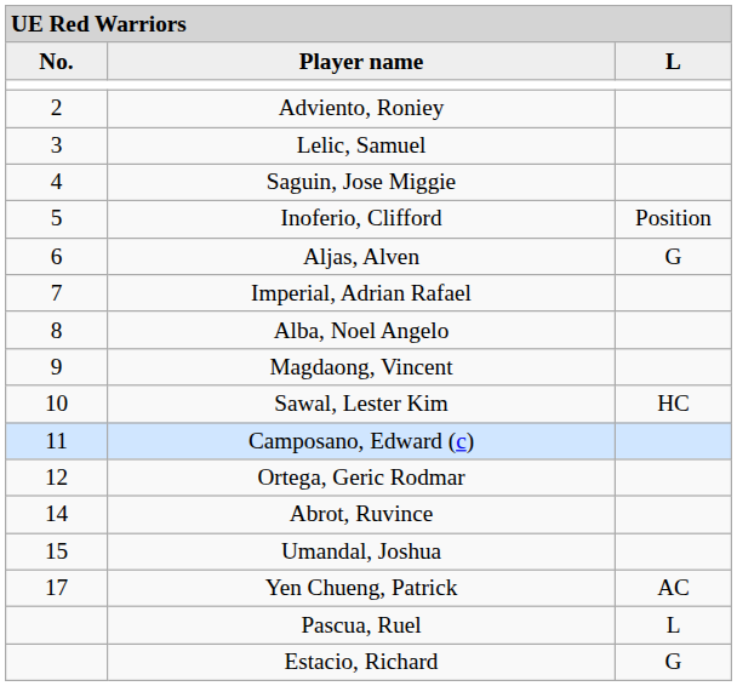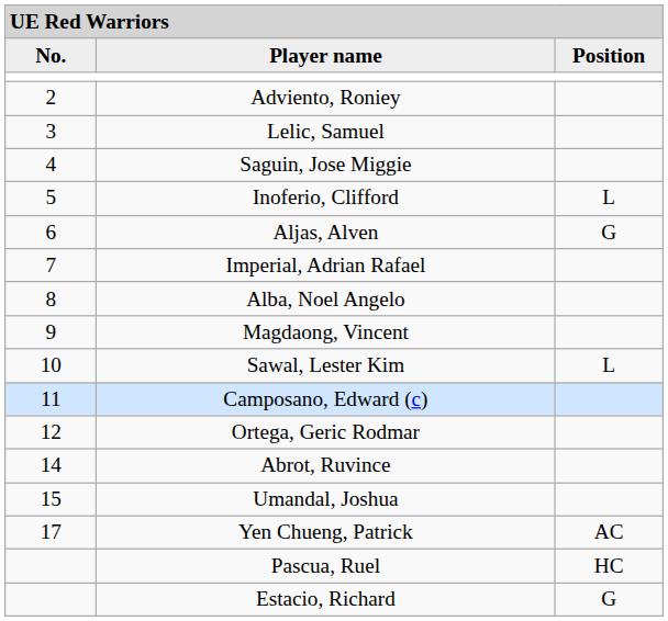 <table class='wikitable mw-collapsible mw-collapsed' style='text-align: center; width: 500px; border: none;'>
 <tr>
 <th style="background:#D4D4D4; text-align:left;" colspan=3> UE Red Warriors</th>
 </tr>
 <tr style="background:#EEEEEE; font-weight:bold;">
 <td width=10%>No.</td>
 <td width=50%>Player name</td>
-<td align=center>L</td>
+<td width=10%>Position</td>
 </tr>
 <tr style="background:#FFFFFF;">
 <td colspan=3 align=center></td>
 </tr>
 <tr>
 <td align=center>2</td>
 <td>Adviento, Roniey</td>
 <td align=center></td>
 </tr>
 <tr>
 <td align=center>3</td>
 <td>Lelic, Samuel</td>
 <td align=center></td>
 </tr>
 <tr>
 <td align=center>4</td>
 <td>Saguin, Jose Miggie</td>
 <td align=center></td>
 </tr>
 <tr>
 <td align=center>5</td>
 <td>Inoferio, Clifford</td>
-<td width=10%>Position</td>
+<td align=center>L</td>
 </tr>
 <tr>
 <td align=center>6</td>
 <td>Aljas, Alven</td>
 <td align=center>G</td>
 </tr>
 <tr>
 <td align=center>7</td>
 <td>Imperial, Adrian Rafael</td>
 <td align=center></td>
 </tr>
 <tr>
 <td align=center>8</td>
 <td>Alba, Noel Angelo</td>
 <td align=center></td>
 </tr>
 <tr>
 <td align=center>9</td>
 <td>Magdaong, Vincent</td>
 <td align=center></td>
 </tr>
 <tr>
 <td align=center>10</td>
 <td>Sawal, Lester Kim</td>
-<td align=center>HC</td>
+<td align=center>L</td>
 </tr>
 <tr style="background:#D0E6FF;">
 <td align=center>11</td>
 <td>Camposano, Edward (<a href='#'>c</a>)</td>
 <td align=center></td>
 </tr>
 <tr>
 <td align=center>12</td>
 <td>Ortega, Geric Rodmar</td>
 <td align=center></td>
 </tr>
 <tr>
 <td align=center>14</td>
 <td>Abrot, Ruvince</td>
 <td align=center></td>
 </tr>
 <tr>
 <td align=center>15</td>
 <td>Umandal, Joshua</td>
 <td align=center></td>
 </tr>
 <tr>
 <td align=center>17</td>
 <td>Yen Chueng, Patrick</td>
 <td align=center>AC</td>
 </tr>
 <tr>
 <td align=center></td>
 <td>Pascua, Ruel</td>
-<td align=center>L</td>
+<td align=center>HC</td>
 </tr>
 <tr>
 <td align=center></td>
 <td>Estacio, Richard</td>
 <td align=center>G</td>
 </tr>
 <tr>
 </tr>
 </table>
